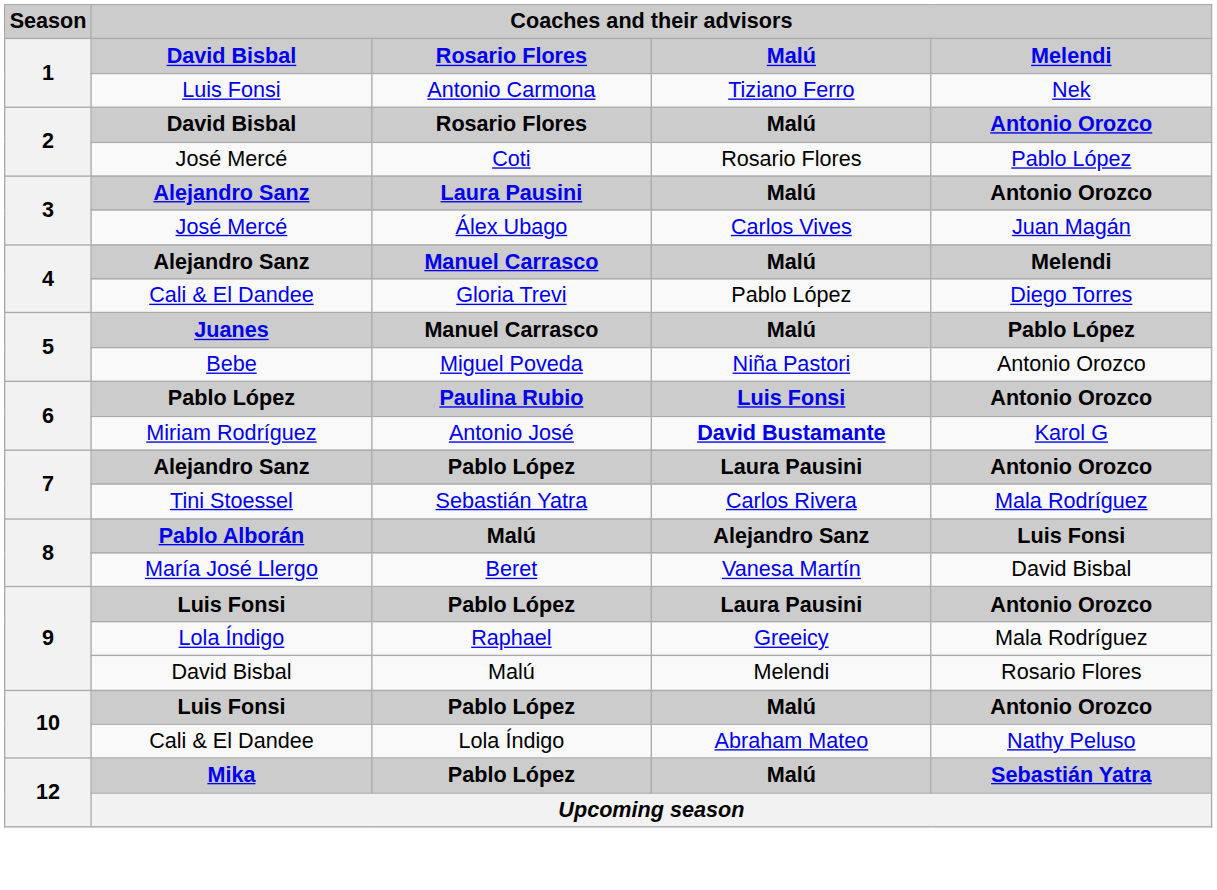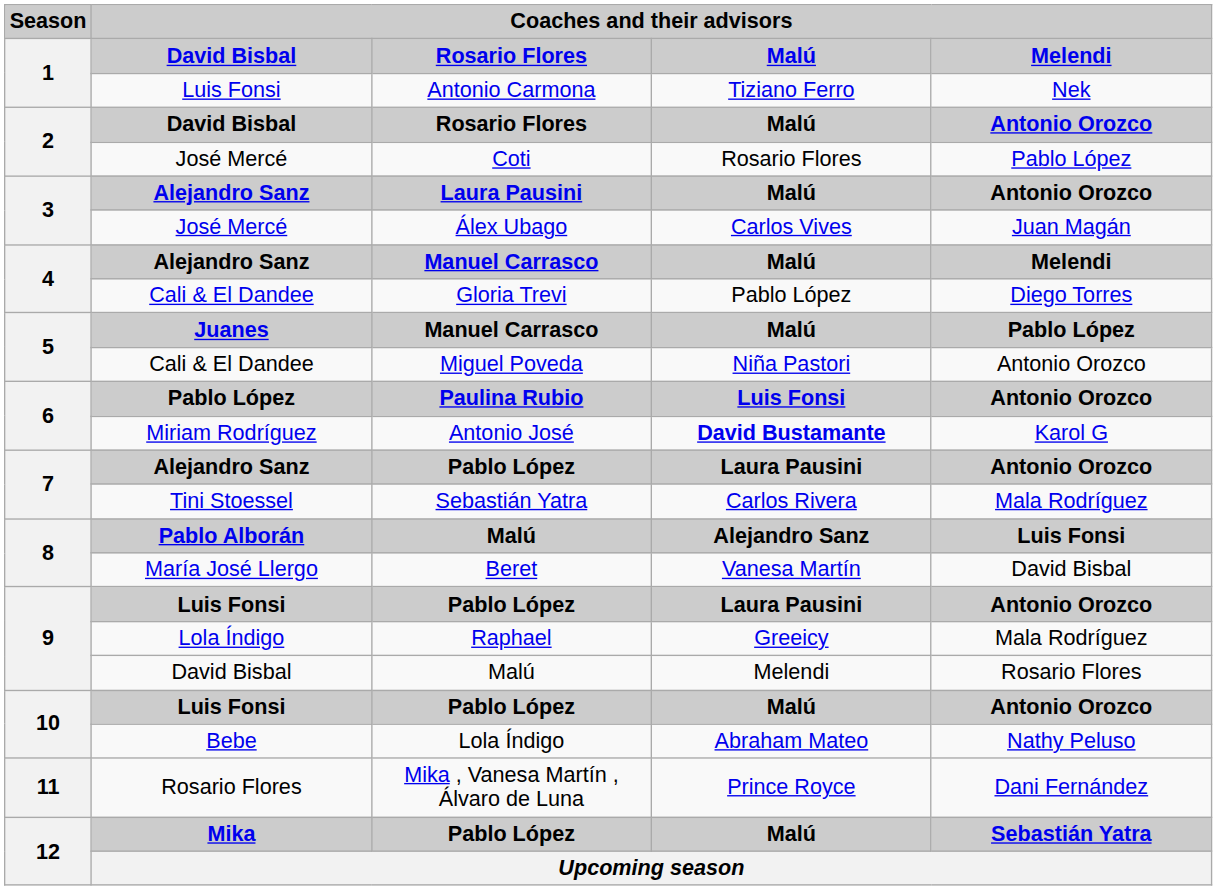 <table class="wikitable" style="text-align: center">
 <tr>
 <th style="background:#ccc">Season</th>
 <th style="background:#ccc" colspan="4">Coaches and their advisors</th>
 </tr>
 <tr>
 <th scope="row" rowspan="2">1</th>
 <th style="background:#ccc" width="200"><a href='#'>David Bisbal</a></th>
 <th style="background:#ccc" width="200"><a href='#'>Rosario Flores</a></th>
 <th style="background:#ccc" width="200"><a href='#'>Malú</a></th>
 <th style="background:#ccc" width="200"><a href='#'>Melendi</a></th>
 </tr>
 <tr>
 <td><a href='#'>Luis Fonsi</a></td>
 <td><a href='#'>Antonio Carmona</a></td>
 <td><a href='#'>Tiziano Ferro</a></td>
 <td><a href='#'>Nek</a></td>
 </tr>
 <tr>
 <th rowspan="2">2</th>
 <th style="background:#ccc" width="200">David Bisbal</th>
 <th style="background:#ccc" width="200">Rosario Flores</th>
 <th style="background:#ccc" width="200">Malú</th>
 <th style="background:#ccc" width="200"><a href='#'>Antonio Orozco</a></th>
 </tr>
 <tr>
 <td>José Mercé</td>
 <td><a href='#'>Coti</a></td>
 <td>Rosario Flores</td>
 <td><a href='#'>Pablo López</a></td>
 </tr>
 <tr>
 <th rowspan="2">3</th>
 <th style="background:#ccc" width="200"><a href='#'>Alejandro Sanz</a></th>
 <th style="background:#ccc" width="200"><a href='#'>Laura Pausini</a></th>
 <th style="background:#ccc" width="200">Malú</th>
 <th style="background:#ccc" width="200">Antonio Orozco</th>
 </tr>
 <tr>
 <td><a href='#'>José Mercé</a></td>
 <td><a href='#'>Álex Ubago</a></td>
 <td><a href='#'>Carlos Vives</a></td>
 <td><a href='#'>Juan Magán</a></td>
 </tr>
 <tr>
 <th rowspan="2">4</th>
 <th style="background:#ccc" width="200">Alejandro Sanz</th>
 <th style="background:#ccc" width="200"><a href='#'>Manuel Carrasco</a></th>
 <th style="background:#ccc" width="200">Malú</th>
 <th style="background:#ccc" width="200">Melendi</th>
 </tr>
 <tr>
 <td><a href='#'>Cali & El Dandee</a></td>
 <td><a href='#'>Gloria Trevi</a></td>
 <td>Pablo López</td>
 <td><a href='#'>Diego Torres</a></td>
 </tr>
 <tr>
 <th rowspan="2">5</th>
 <th style="background:#ccc" width="200"><a href='#'>Juanes</a></th>
 <th style="background:#ccc" width="200">Manuel Carrasco</th>
 <th style="background:#ccc" width="200">Malú</th>
 <th style="background:#ccc" width="200">Pablo López</th>
 </tr>
 <tr>
-<td><a href='#'>Bebe</a></td>
+<td>Cali & El Dandee</td>
 <td><a href='#'>Miguel Poveda</a></td>
 <td><a href='#'>Niña Pastori</a></td>
 <td>Antonio Orozco</td>
 </tr>
 <tr>
 <th rowspan="2">6</th>
 <th style="background:#ccc" width="200">Pablo López</th>
 <th style="background:#ccc" width="200"><a href='#'>Paulina Rubio</a></th>
 <th style="background:#ccc" width="200"><a href='#'>Luis Fonsi</a></th>
 <th style="background:#ccc" width="200">Antonio Orozco</th>
 </tr>
 <tr>
 <td><a href='#'>Miriam Rodríguez</a></td>
 <td><a href='#'>Antonio José</a></td>
 <td><strong><a href='#'>David Bustamante</a></strong></td>
 <td><a href='#'>Karol G</a></td>
 </tr>
 <tr>
 <th rowspan="2">7</th>
 <th style="background:#ccc" width="200">Alejandro Sanz</th>
 <th style="background:#ccc" width="200">Pablo López</th>
 <th style="background:#ccc" width="200">Laura Pausini</th>
 <th style="background:#ccc" width="200">Antonio Orozco</th>
 </tr>
 <tr>
 <td><a href='#'>Tini Stoessel</a></td>
 <td><a href='#'>Sebastián Yatra</a></td>
 <td><a href='#'>Carlos Rivera</a></td>
 <td><a href='#'>Mala Rodríguez</a></td>
 </tr>
 <tr>
 <th rowspan="2">8</th>
 <th style="background:#ccc" width="200"><a href='#'>Pablo Alborán</a></th>
 <th style="background:#ccc" width="200">Malú</th>
 <th style="background:#ccc" width="200">Alejandro Sanz</th>
 <th style="background:#ccc" width="200">Luis Fonsi</th>
 </tr>
 <tr>
 <td><a href='#'>María José Llergo</a></td>
 <td><a href='#'>Beret</a></td>
 <td><a href='#'>Vanesa Martín</a></td>
 <td>David Bisbal</td>
 </tr>
 <tr>
 <th rowspan="3">9</th>
 <th style="background:#ccc" width="200">Luis Fonsi</th>
 <th style="background:#ccc" width="200">Pablo López</th>
 <th style="background:#ccc" width="200">Laura Pausini</th>
 <th style="background:#ccc" width="200">Antonio Orozco</th>
 </tr>
 <tr>
 <td><a href='#'>Lola Índigo</a></td>
 <td><a href='#'>Raphael</a></td>
 <td><a href='#'>Greeicy</a></td>
 <td>Mala Rodríguez</td>
 </tr>
 <tr>
 <td>David Bisbal</td>
 <td>Malú</td>
 <td>Melendi</td>
 <td>Rosario Flores</td>
 </tr>
 <tr>
 <th rowspan="2">10</th>
 <th style="background:#ccc" width="200">Luis Fonsi</th>
 <th style="background:#ccc" width="200">Pablo López</th>
 <th style="background:#ccc" width="200">Malú</th>
 <th style="background:#ccc" width="200">Antonio Orozco</th>
 </tr>
 <tr>
-<td>Cali & El Dandee</td>
+<td><a href='#'>Bebe</a></td>
 <td>Lola Índigo</td>
 <td><a href='#'>Abraham Mateo</a></td>
 <td><a href='#'>Nathy Peluso</a></td>
+</tr>
+<tr>
+<th>11</th>
+<td>Rosario Flores</td>
+<td><a href='#'>Mika</a> , Vanesa Martín , Álvaro de Luna </td>
+<td><a href='#'>Prince Royce</a></td>
+<td><a href='#'>Dani Fernández</a></td>
 </tr>
 <tr>
 <th rowspan="2">12</th>
 <th style="background:#ccc" width="200"><a href='#'>Mika</a></th>
 <th style="background:#ccc" width="200">Pablo López</th>
 <th style="background:#ccc" width="200">Malú</th>
 <th style="background:#ccc" width="200"><a href='#'>Sebastián Yatra</a></th>
 </tr>
 <tr>
 <th colspan="4"><em>Upcoming season</em></th>
 </tr>
 </table>
